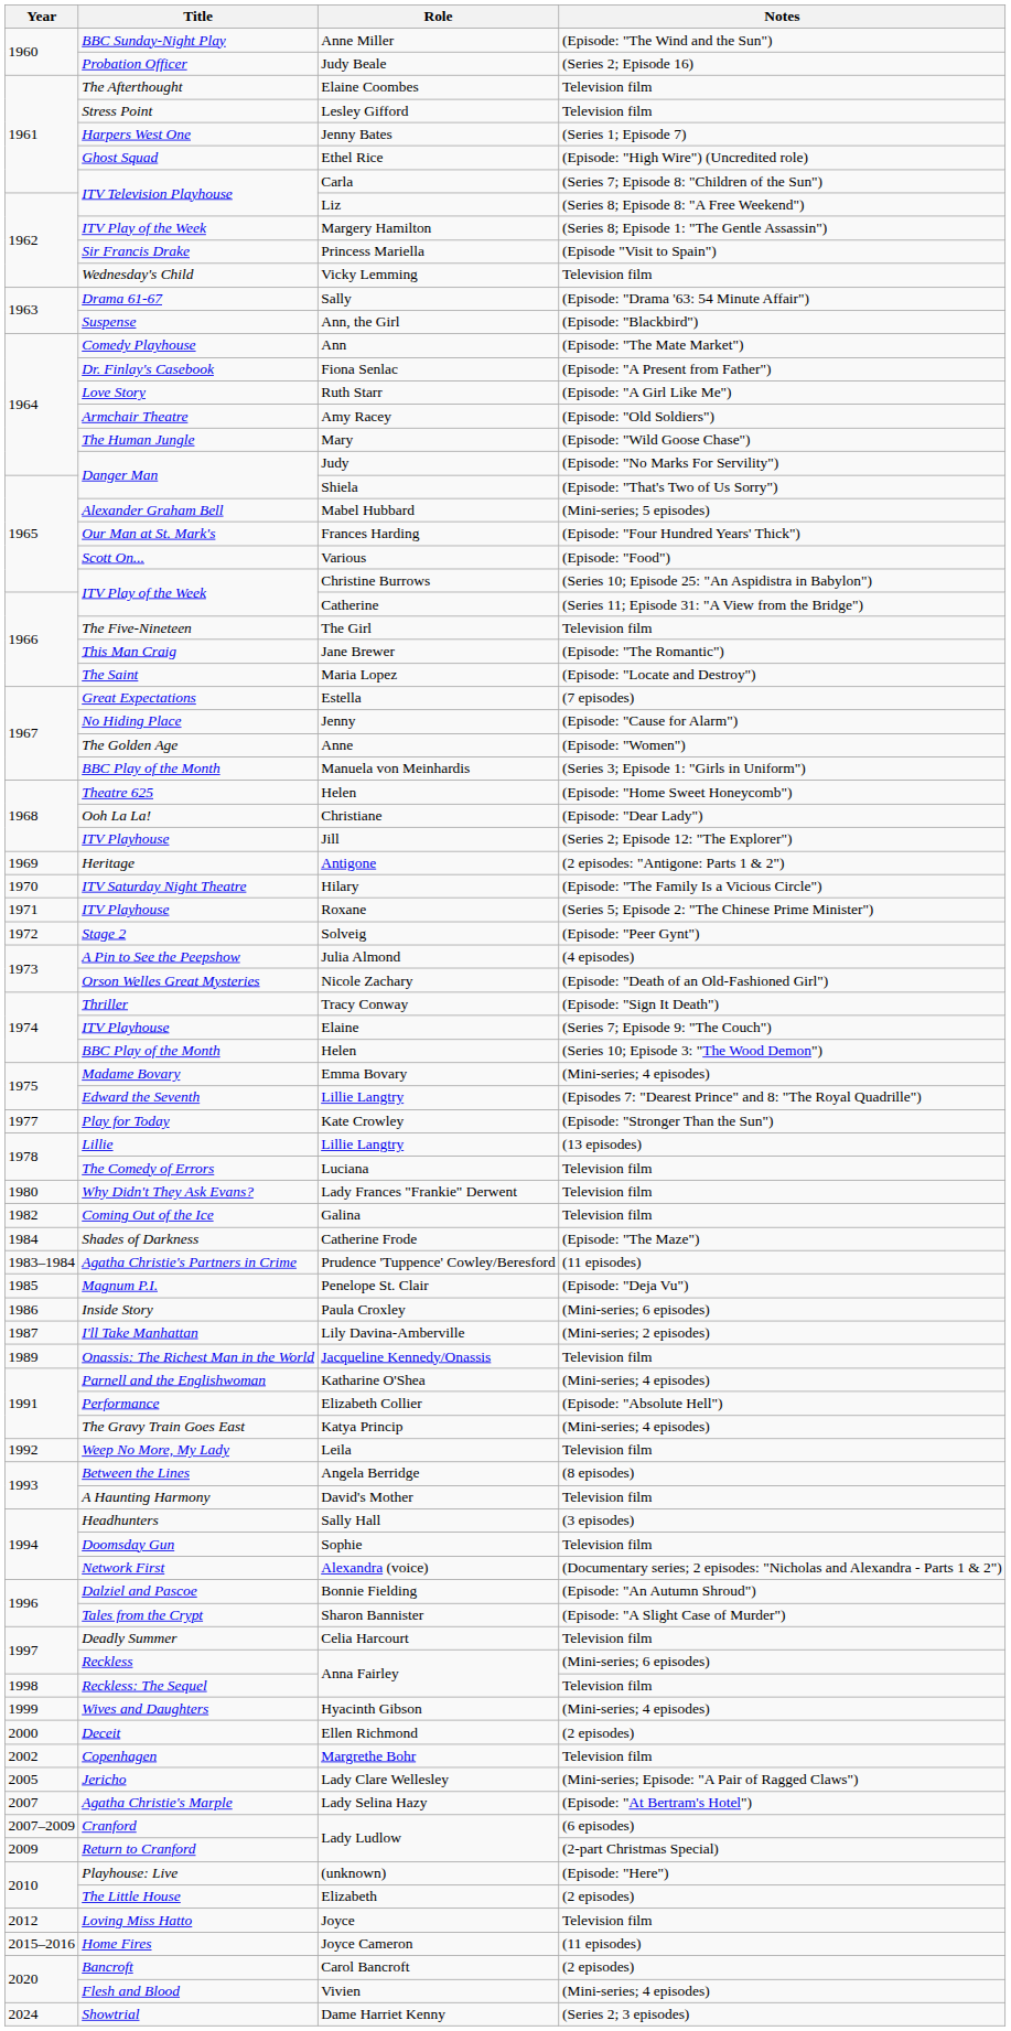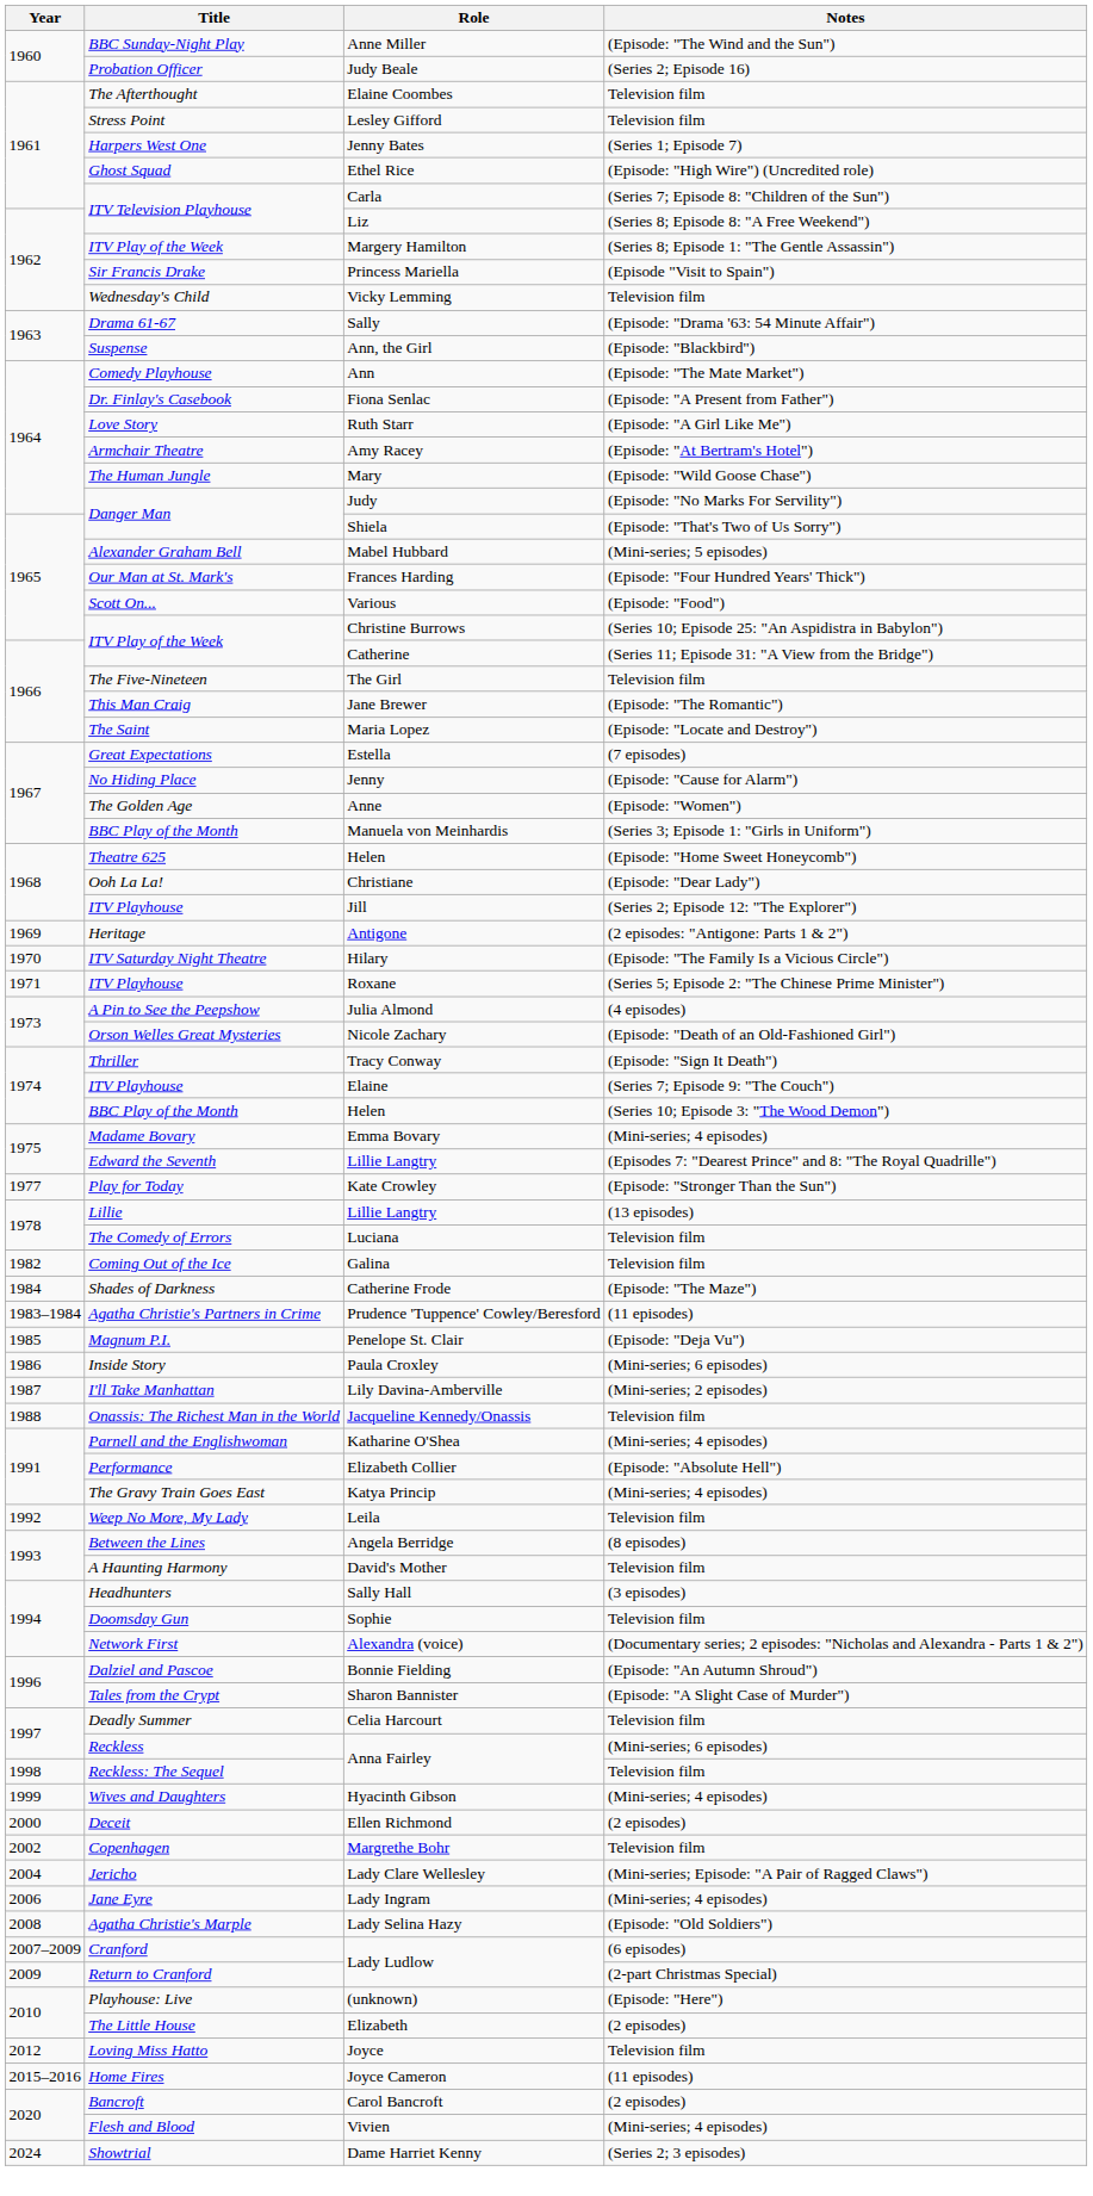 <table class="wikitable">
 <tr>
 <th>Year</th>
 <th>Title</th>
 <th>Role</th>
 <th>Notes</th>
 </tr>
 <tr>
 <td rowspan=2>1960</td>
 <td><em><a href='#'>BBC Sunday-Night Play</a></em></td>
 <td>Anne Miller</td>
 <td>(Episode: "The Wind and the Sun")</td>
 </tr>
 <tr>
 <td><em><a href='#'>Probation Officer</a></em></td>
 <td>Judy Beale</td>
 <td>(Series 2; Episode 16)</td>
 </tr>
 <tr>
 <td rowspan=5>1961</td>
 <td><em>The Afterthought</em></td>
 <td>Elaine Coombes</td>
 <td>Television film</td>
 </tr>
 <tr>
 <td><em>Stress Point</em></td>
 <td>Lesley Gifford</td>
 <td>Television film</td>
 </tr>
 <tr>
 <td><em><a href='#'>Harpers West One</a></em></td>
 <td>Jenny Bates</td>
 <td>(Series 1; Episode 7)</td>
 </tr>
 <tr>
 <td><em><a href='#'>Ghost Squad</a></em></td>
 <td>Ethel Rice</td>
 <td>(Episode: "High Wire") (Uncredited role)</td>
 </tr>
 <tr>
 <td rowspan=2><em><a href='#'>ITV Television Playhouse</a></em></td>
 <td>Carla</td>
 <td>(Series 7; Episode 8: "Children of the Sun")</td>
 </tr>
 <tr>
 <td rowspan=4>1962</td>
 <td>Liz</td>
 <td>(Series 8; Episode 8: "A Free Weekend")</td>
 </tr>
 <tr>
 <td><em><a href='#'>ITV Play of the Week</a></em></td>
 <td>Margery Hamilton</td>
 <td>(Series 8; Episode 1: "The Gentle Assassin")</td>
 </tr>
 <tr>
 <td><em><a href='#'>Sir Francis Drake</a></em></td>
 <td>Princess Mariella</td>
 <td>(Episode "Visit to Spain")</td>
 </tr>
 <tr>
 <td><em>Wednesday's Child</em></td>
 <td>Vicky Lemming</td>
 <td>Television film</td>
 </tr>
 <tr>
 <td rowspan=2>1963</td>
 <td><em><a href='#'>Drama 61-67</a></em></td>
 <td>Sally</td>
 <td>(Episode: "Drama '63: 54 Minute Affair")</td>
 </tr>
 <tr>
 <td><em><a href='#'>Suspense</a></em></td>
 <td>Ann, the Girl</td>
 <td>(Episode: "Blackbird")</td>
 </tr>
 <tr>
 <td rowspan=6>1964</td>
 <td><em><a href='#'>Comedy Playhouse</a></em></td>
 <td>Ann</td>
 <td>(Episode: "The Mate Market")</td>
 </tr>
 <tr>
 <td><em><a href='#'>Dr. Finlay's Casebook</a></em></td>
 <td>Fiona Senlac</td>
 <td>(Episode: "A Present from Father")</td>
 </tr>
 <tr>
 <td><em><a href='#'>Love Story</a></em></td>
 <td>Ruth Starr</td>
 <td>(Episode: "A Girl Like Me")</td>
 </tr>
 <tr>
 <td><em><a href='#'>Armchair Theatre</a></em></td>
 <td>Amy Racey</td>
-<td>(Episode: "Old Soldiers")</td>
+<td>(Episode: "<a href='#'>At Bertram's Hotel</a>")</td>
 </tr>
 <tr>
 <td><em><a href='#'>The Human Jungle</a></em></td>
 <td>Mary</td>
 <td>(Episode: "Wild Goose Chase")</td>
 </tr>
 <tr>
 <td rowspan=2><em><a href='#'>Danger Man</a></em></td>
 <td>Judy</td>
 <td>(Episode: "No Marks For Servility")</td>
 </tr>
 <tr>
 <td rowspan=5>1965</td>
 <td>Shiela</td>
 <td>(Episode: "That's Two of Us Sorry")</td>
 </tr>
 <tr>
 <td><em><a href='#'>Alexander Graham Bell</a></em></td>
 <td>Mabel Hubbard</td>
 <td>(Mini-series; 5 episodes)</td>
 </tr>
 <tr>
 <td><em><a href='#'>Our Man at St. Mark's</a></em></td>
 <td>Frances Harding</td>
 <td>(Episode: "Four Hundred Years' Thick")</td>
 </tr>
 <tr>
 <td><em><a href='#'>Scott On...</a></em></td>
 <td>Various</td>
 <td>(Episode: "Food")</td>
 </tr>
 <tr>
 <td rowspan=2><em><a href='#'>ITV Play of the Week</a></em></td>
 <td>Christine Burrows</td>
 <td>(Series 10; Episode 25: "An Aspidistra in Babylon")</td>
 </tr>
 <tr>
 <td rowspan=4>1966</td>
 <td>Catherine</td>
 <td>(Series 11; Episode 31: "A View from the Bridge")</td>
 </tr>
 <tr>
 <td><em>The Five-Nineteen</em></td>
 <td>The Girl</td>
 <td>Television film</td>
 </tr>
 <tr>
 <td><em><a href='#'>This Man Craig</a></em></td>
 <td>Jane Brewer</td>
 <td>(Episode: "The Romantic")</td>
 </tr>
 <tr>
 <td><em><a href='#'>The Saint</a></em></td>
 <td>Maria Lopez</td>
 <td>(Episode: "Locate and Destroy")</td>
 </tr>
 <tr>
 <td rowspan=4>1967</td>
 <td><em><a href='#'>Great Expectations</a></em></td>
 <td>Estella</td>
 <td>(7 episodes)</td>
 </tr>
 <tr>
 <td><em><a href='#'>No Hiding Place</a></em></td>
 <td>Jenny</td>
 <td>(Episode: "Cause for Alarm")</td>
 </tr>
 <tr>
 <td><em>The Golden Age</em></td>
 <td>Anne</td>
 <td>(Episode: "Women")</td>
 </tr>
 <tr>
 <td><em><a href='#'>BBC Play of the Month</a></em></td>
 <td>Manuela von Meinhardis</td>
 <td>(Series 3; Episode 1: "Girls in Uniform")</td>
 </tr>
 <tr>
 <td rowspan=3>1968</td>
 <td><em><a href='#'>Theatre 625</a></em></td>
 <td>Helen</td>
 <td>(Episode: "Home Sweet Honeycomb")</td>
 </tr>
 <tr>
 <td><em>Ooh La La!</em></td>
 <td>Christiane</td>
 <td>(Episode: "Dear Lady")</td>
 </tr>
 <tr>
 <td><em><a href='#'>ITV Playhouse</a></em></td>
 <td>Jill</td>
 <td>(Series 2; Episode 12: "The Explorer")</td>
 </tr>
 <tr>
 <td>1969</td>
 <td><em>Heritage</em></td>
 <td><a href='#'>Antigone</a></td>
 <td>(2 episodes: "Antigone: Parts 1 & 2")</td>
 </tr>
 <tr>
 <td>1970</td>
 <td><em><a href='#'>ITV Saturday Night Theatre</a></em></td>
 <td>Hilary</td>
 <td>(Episode: "The Family Is a Vicious Circle")</td>
 </tr>
 <tr>
 <td>1971</td>
 <td><em><a href='#'>ITV Playhouse</a></em></td>
 <td>Roxane</td>
 <td>(Series 5; Episode 2: "The Chinese Prime Minister")</td>
 </tr>
 <tr>
-<td>1972</td>
-<td><em><a href='#'>Stage 2</a></em></td>
-<td>Solveig</td>
-<td>(Episode: "Peer Gynt")</td>
-</tr>
-<tr>
 <td rowspan=2>1973</td>
 <td><em><a href='#'>A Pin to See the Peepshow</a></em></td>
 <td>Julia Almond</td>
 <td>(4 episodes)</td>
 </tr>
 <tr>
 <td><em><a href='#'>Orson Welles Great Mysteries</a></em></td>
 <td>Nicole Zachary</td>
 <td>(Episode: "Death of an Old-Fashioned Girl")</td>
 </tr>
 <tr>
 <td rowspan=3>1974</td>
 <td><em><a href='#'>Thriller</a></em></td>
 <td>Tracy Conway</td>
 <td>(Episode: "Sign It Death")</td>
 </tr>
 <tr>
 <td><em><a href='#'>ITV Playhouse</a></em></td>
 <td>Elaine</td>
 <td>(Series 7; Episode 9: "The Couch")</td>
 </tr>
 <tr>
 <td><em><a href='#'>BBC Play of the Month</a></em></td>
 <td>Helen</td>
 <td>(Series 10; Episode 3: "<a href='#'>The Wood Demon</a>")</td>
 </tr>
 <tr>
 <td rowspan=2>1975</td>
 <td><em><a href='#'>Madame Bovary</a></em></td>
 <td>Emma Bovary</td>
 <td>(Mini-series; 4 episodes)</td>
 </tr>
 <tr>
 <td><em><a href='#'>Edward the Seventh</a></em></td>
 <td><a href='#'>Lillie Langtry</a></td>
 <td>(Episodes 7: "Dearest Prince" and 8: "The Royal Quadrille")</td>
 </tr>
 <tr>
 <td>1977</td>
 <td><em><a href='#'>Play for Today</a></em></td>
 <td>Kate Crowley</td>
 <td>(Episode: "Stronger Than the Sun")</td>
 </tr>
 <tr>
 <td rowspan=2>1978</td>
 <td><em><a href='#'>Lillie</a></em></td>
 <td><a href='#'>Lillie Langtry</a></td>
 <td>(13 episodes)</td>
 </tr>
 <tr>
 <td><em><a href='#'>The Comedy of Errors</a></em></td>
 <td>Luciana</td>
 <td>Television film</td>
 </tr>
 <tr>
-<td>1980</td>
-<td><em><a href='#'>Why Didn't They Ask Evans?</a></em></td>
-<td>Lady Frances "Frankie" Derwent</td>
-<td>Television film</td>
-</tr>
-<tr>
 <td>1982</td>
 <td><em><a href='#'>Coming Out of the Ice</a></em></td>
 <td>Galina</td>
 <td>Television film</td>
 </tr>
 <tr>
 <td>1984</td>
 <td><em>Shades of Darkness</em></td>
 <td>Catherine Frode</td>
 <td>(Episode: "The Maze")</td>
 </tr>
 <tr>
 <td>1983–1984</td>
 <td><em><a href='#'>Agatha Christie's Partners in Crime</a></em></td>
 <td>Prudence 'Tuppence' Cowley/Beresford</td>
 <td>(11 episodes)</td>
 </tr>
 <tr>
 <td>1985</td>
 <td><em><a href='#'>Magnum P.I.</a></em></td>
 <td>Penelope St. Clair</td>
 <td>(Episode: "Deja Vu")</td>
 </tr>
 <tr>
 <td>1986</td>
 <td><em>Inside Story</em></td>
 <td>Paula Croxley</td>
 <td>(Mini-series; 6 episodes)</td>
 </tr>
 <tr>
 <td>1987</td>
 <td><em><a href='#'>I'll Take Manhattan</a></em></td>
 <td>Lily Davina-Amberville</td>
 <td>(Mini-series; 2 episodes)</td>
 </tr>
 <tr>
-<td>1989</td>
+<td>1988</td>
 <td><em><a href='#'>Onassis: The Richest Man in the World</a></em></td>
 <td><a href='#'>Jacqueline Kennedy/Onassis</a></td>
 <td>Television film</td>
 </tr>
 <tr>
 <td rowspan=3>1991</td>
 <td><em><a href='#'>Parnell and the Englishwoman</a></em></td>
 <td>Katharine O'Shea</td>
 <td>(Mini-series; 4 episodes)</td>
 </tr>
 <tr>
 <td><em><a href='#'>Performance</a></em></td>
 <td>Elizabeth Collier</td>
 <td>(Episode: "Absolute Hell")</td>
 </tr>
 <tr>
 <td><em>The Gravy Train Goes East</em></td>
 <td>Katya Princip</td>
 <td>(Mini-series; 4 episodes)</td>
 </tr>
 <tr>
 <td>1992</td>
 <td><em><a href='#'>Weep No More, My Lady</a></em></td>
 <td>Leila</td>
 <td>Television film</td>
 </tr>
 <tr>
 <td rowspan=2>1993</td>
 <td><em><a href='#'>Between the Lines</a></em></td>
 <td>Angela Berridge</td>
 <td>(8 episodes)</td>
 </tr>
 <tr>
 <td><em>A Haunting Harmony</em></td>
 <td>David's Mother</td>
 <td>Television film</td>
 </tr>
 <tr>
 <td rowspan=3>1994</td>
 <td><em>Headhunters</em></td>
 <td>Sally Hall</td>
 <td>(3 episodes)</td>
 </tr>
 <tr>
 <td><em><a href='#'>Doomsday Gun</a></em></td>
 <td>Sophie</td>
 <td>Television film</td>
 </tr>
 <tr>
 <td><em><a href='#'>Network First</a></em></td>
 <td><a href='#'>Alexandra</a> (voice)</td>
 <td>(Documentary series; 2 episodes: "Nicholas and Alexandra - Parts 1 & 2")</td>
 </tr>
 <tr>
 <td rowspan=2>1996</td>
 <td><em><a href='#'>Dalziel and Pascoe</a></em></td>
 <td>Bonnie Fielding</td>
 <td>(Episode: "An Autumn Shroud")</td>
 </tr>
 <tr>
 <td><em><a href='#'>Tales from the Crypt</a></em></td>
 <td>Sharon Bannister</td>
 <td>(Episode: "A Slight Case of Murder")</td>
 </tr>
 <tr>
 <td rowspan=2>1997</td>
 <td><em>Deadly Summer</em></td>
 <td>Celia Harcourt</td>
 <td>Television film</td>
 </tr>
 <tr>
 <td><em><a href='#'>Reckless</a></em></td>
 <td rowspan=2>Anna Fairley</td>
 <td>(Mini-series; 6 episodes)</td>
 </tr>
 <tr>
 <td>1998</td>
 <td><em><a href='#'>Reckless: The Sequel</a></em></td>
 <td>Television film</td>
 </tr>
 <tr>
 <td>1999</td>
 <td><em><a href='#'>Wives and Daughters</a></em></td>
 <td>Hyacinth Gibson</td>
 <td>(Mini-series; 4 episodes)</td>
 </tr>
 <tr>
 <td>2000</td>
 <td><a href='#'><em>Deceit</em></a></td>
 <td>Ellen Richmond</td>
 <td>(2 episodes)</td>
 </tr>
 <tr>
 <td>2002</td>
 <td><em><a href='#'>Copenhagen</a></em></td>
 <td><a href='#'>Margrethe Bohr</a></td>
 <td>Television film</td>
 </tr>
 <tr ->
-<td>2005</td>
+<td>2004</td>
 <td><em><a href='#'>Jericho</a></em></td>
 <td>Lady Clare Wellesley</td>
 <td>(Mini-series; Episode: "A Pair of Ragged Claws")</td>
 </tr>
 <tr>
-<td>2007</td>
+<td>2006</td>
+<td><em><a href='#'>Jane Eyre</a></em></td>
+<td>Lady Ingram</td>
+<td>(Mini-series; 4 episodes)</td>
+</tr>
+<tr>
+<td>2008</td>
 <td><em><a href='#'>Agatha Christie's Marple</a></em></td>
 <td>Lady Selina Hazy</td>
-<td>(Episode: "<a href='#'>At Bertram's Hotel</a>")</td>
+<td>(Episode: "Old Soldiers")</td>
 </tr>
 <tr>
 <td>2007–2009</td>
 <td><em><a href='#'>Cranford</a></em></td>
 <td rowspan=2>Lady Ludlow</td>
 <td>(6 episodes)</td>
 </tr>
 <tr>
 <td>2009</td>
 <td><em><a href='#'>Return to Cranford</a></em></td>
 <td>(2-part Christmas Special)</td>
 </tr>
 <tr>
 <td rowspan=2>2010</td>
 <td><em>Playhouse: Live</em></td>
 <td>(unknown)</td>
 <td>(Episode: "Here")</td>
 </tr>
 <tr>
 <td><em><a href='#'>The Little House</a></em></td>
 <td>Elizabeth</td>
 <td>(2 episodes)</td>
 </tr>
 <tr>
 <td>2012</td>
 <td><em><a href='#'>Loving Miss Hatto</a></em></td>
 <td>Joyce</td>
 <td>Television film</td>
 </tr>
 <tr>
 <td>2015–2016</td>
 <td><em><a href='#'>Home Fires</a></em></td>
 <td>Joyce Cameron</td>
 <td>(11 episodes)</td>
 </tr>
 <tr>
 <td rowspan=2>2020</td>
 <td><em><a href='#'>Bancroft</a></em></td>
 <td>Carol Bancroft</td>
 <td>(2 episodes)</td>
 </tr>
 <tr>
 <td><em><a href='#'>Flesh and Blood</a></em></td>
 <td>Vivien</td>
 <td>(Mini-series; 4 episodes)</td>
 </tr>
 <tr>
 <td>2024</td>
 <td><em><a href='#'>Showtrial</a></em></td>
 <td>Dame Harriet Kenny</td>
 <td>(Series 2; 3 episodes)</td>
 </tr>
 </table>
